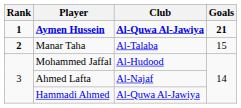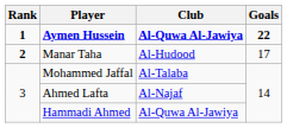 <table class="wikitable" style="text-align:center">
 <tr>
 <th>Rank</th>
 <th>Player</th>
 <th>Club</th>
 <th>Goals</th>
 </tr>
 <tr>
 <td><strong>1</strong></td>
 <td align="left"> <strong><a href='#'>Aymen Hussein</a></strong></td>
 <td align="left"><strong><a href='#'>Al-Quwa Al-Jawiya</a></strong></td>
-<td><strong>21</strong></td>
+<td><strong>22</strong></td>
 </tr>
 <tr>
 <td><strong>2</strong></td>
 <td align="left"> Manar Taha</td>
-<td align="left"><a href='#'>Al-Talaba</a></td>
-<td>15</td>
+<td align="left"><a href='#'>Al-Hudood</a></td>
+<td>17</td>
 </tr>
 <tr>
 <td rowspan=3>3</td>
 <td align="left"> Mohammed Jaffal</td>
-<td align="left"><a href='#'>Al-Hudood</a></td>
+<td align="left"><a href='#'>Al-Talaba</a></td>
 <td rowspan=3>14</td>
 </tr>
 <tr>
 <td align="left"> Ahmed Lafta</td>
 <td align="left"><a href='#'>Al-Najaf</a></td>
 </tr>
 <tr>
 <td align="left"> <a href='#'>Hammadi Ahmed</a></td>
 <td align="left"><a href='#'>Al-Quwa Al-Jawiya</a></td>
 </tr>
 </table>
